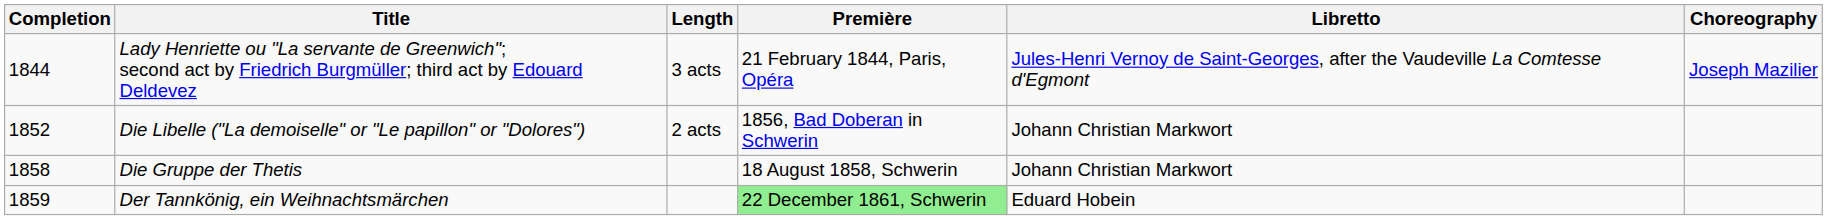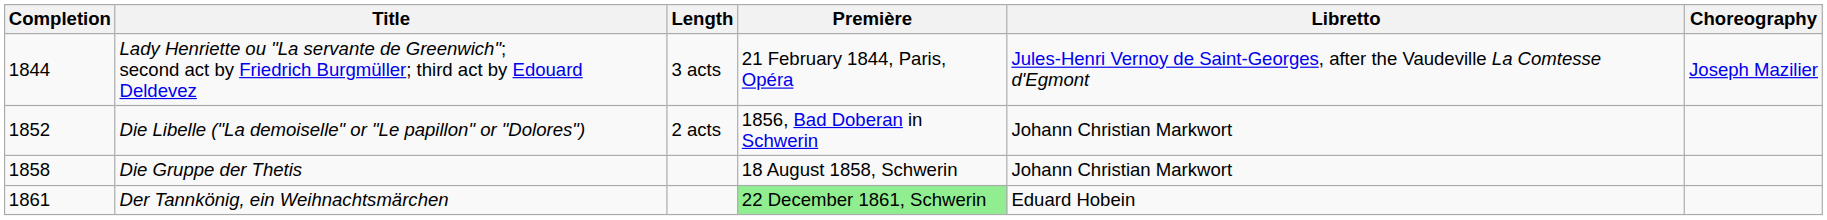 <table class="wikitable">
 <tr>
 <th>Completion</th>
 <th>Title</th>
 <th>Length</th>
 <th>Première</th>
 <th>Libretto</th>
 <th>Choreography</th>
 </tr>
 <tr>
 <td>1844</td>
 <td><em>Lady Henriette ou "La servante de Greenwich"</em>;<br>second act by <a href='#'>Friedrich Burgmüller</a>; third act by <a href='#'>Edouard Deldevez</a></td>
 <td>3 acts</td>
 <td>21 February 1844, Paris, <a href='#'>Opéra</a></td>
 <td><a href='#'>Jules-Henri Vernoy de Saint-Georges</a>, after the Vaudeville <em>La Comtesse d'Egmont</em></td>
 <td><a href='#'>Joseph Mazilier</a></td>
 </tr>
 <tr>
 <td>1852</td>
 <td><em>Die Libelle ("La demoiselle" or "Le papillon" or "Dolores")</em></td>
 <td>2 acts</td>
 <td>1856, <a href='#'>Bad Doberan</a> in <a href='#'>Schwerin</a></td>
 <td>Johann Christian Markwort</td>
 <td> </td>
 </tr>
 <tr>
 <td>1858</td>
 <td><em>Die Gruppe der Thetis</em></td>
 <td> </td>
 <td>18 August 1858, Schwerin</td>
 <td>Johann Christian Markwort</td>
 <td> </td>
 </tr>
 <tr>
-<td>1859</td>
+<td>1861</td>
 <td><em>Der Tannkönig, ein Weihnachtsmärchen</em></td>
 <td> </td>
 <td style="background: lightgreen;">22 December 1861, Schwerin</td>
 <td>Eduard Hobein</td>
 <td> </td>
 </tr>
 </table>
